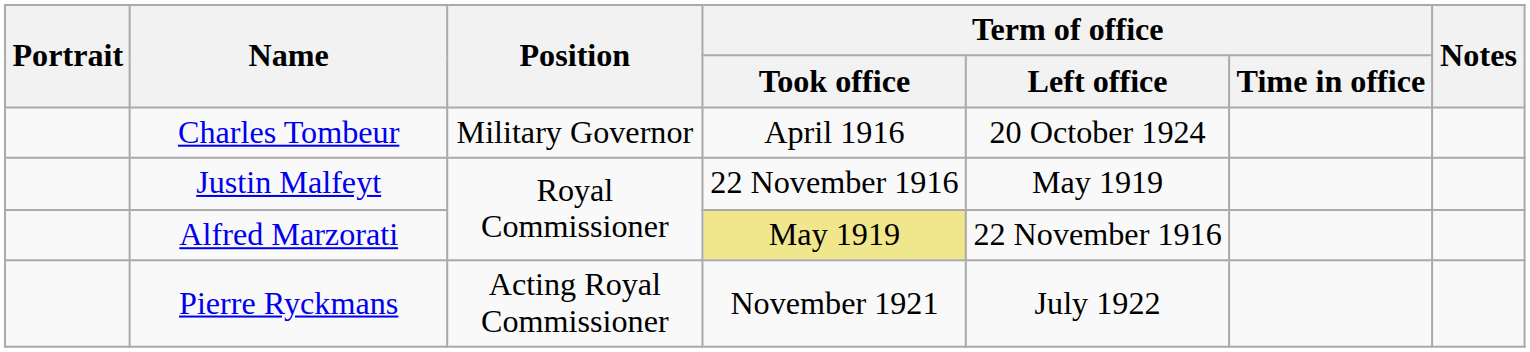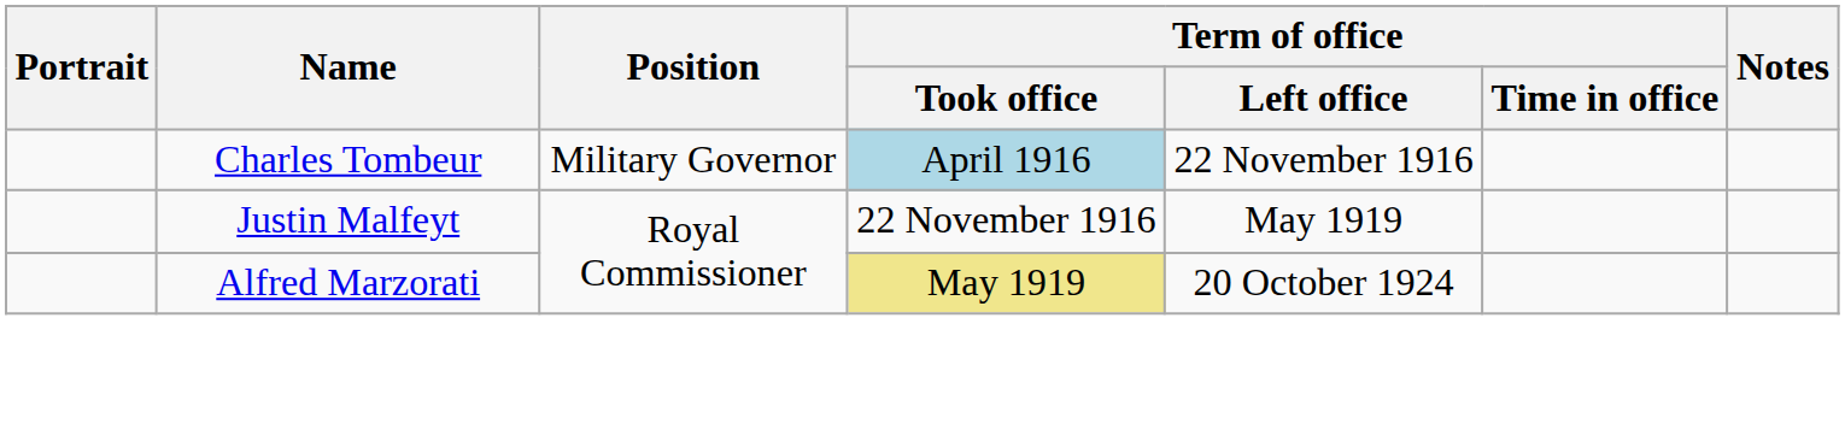 <table class="wikitable" style="text-align:center">
 <tr>
 <th rowspan=2>Portrait</th>
 <th width=150 rowspan=2>Name<br></th>
 <th width=120 rowspan=2>Position</th>
 <th colspan=3>Term of office</th>
 <th rowspan=2>Notes</th>
 </tr>
 <tr>
 <th>Took office</th>
 <th>Left office</th>
 <th>Time in office</th>
 </tr>
 <tr>
 <td></td>
 <td><a href='#'>Charles Tombeur</a><br></td>
 <td>Military Governor</td>
-<td>April 1916</td>
-<td>20 October 1924</td>
+<td style="background: lightblue;">April 1916</td>
+<td>22 November 1916</td>
 <td></td>
 <td></td>
 </tr>
 <tr>
 <td></td>
 <td><a href='#'>Justin Malfeyt</a><br></td>
 <td rowspan=2>Royal Commissioner</td>
 <td>22 November 1916</td>
 <td>May 1919</td>
 <td></td>
 <td></td>
 </tr>
 <tr>
 <td></td>
 <td><a href='#'>Alfred Marzorati</a><br></td>
 <td style="background: khaki;">May 1919</td>
-<td>22 November 1916</td>
-<td></td>
-<td></td>
-</tr>
-<tr>
-<td></td>
-<td><a href='#'>Pierre Ryckmans</a><br></td>
-<td>Acting Royal Commissioner</td>
-<td>November 1921</td>
-<td>July 1922</td>
+<td>20 October 1924</td>
 <td></td>
 <td></td>
 </tr>
 </table>
